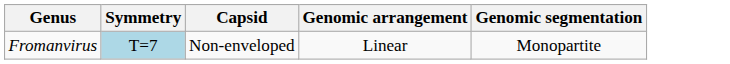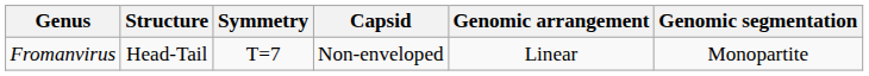 <table class="wikitable sortable" style="text-align:center">
 <tr>
 <th>Genus</th>
+<th>Structure</th>
 <th>Symmetry</th>
 <th>Capsid</th>
 <th>Genomic arrangement</th>
 <th>Genomic segmentation</th>
 </tr>
 <tr>
 <td><em>Fromanvirus</em></td>
-<td style="background: lightblue;">T=7</td>
+<td>Head-Tail</td>
+<td>T=7</td>
 <td>Non-enveloped</td>
 <td>Linear</td>
 <td>Monopartite</td>
 </tr>
 </table>
